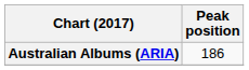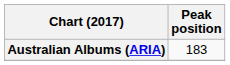 <table class="wikitable sortable plainrowheaders" style="text-align:center">
 <tr>
 <th scope="col">Chart (2017)</th>
 <th scope="col">Peak<br> position</th>
 </tr>
 <tr>
 <th scope="row">Australian Albums (<a href='#'>ARIA</a>)</th>
-<td align="center">186</td>
+<td align="center">183</td>
 </tr>
 <tr>
 </tr>
 <tr>
 </tr>
 <tr>
 </tr>
 <tr>
 </tr>
 </table>
